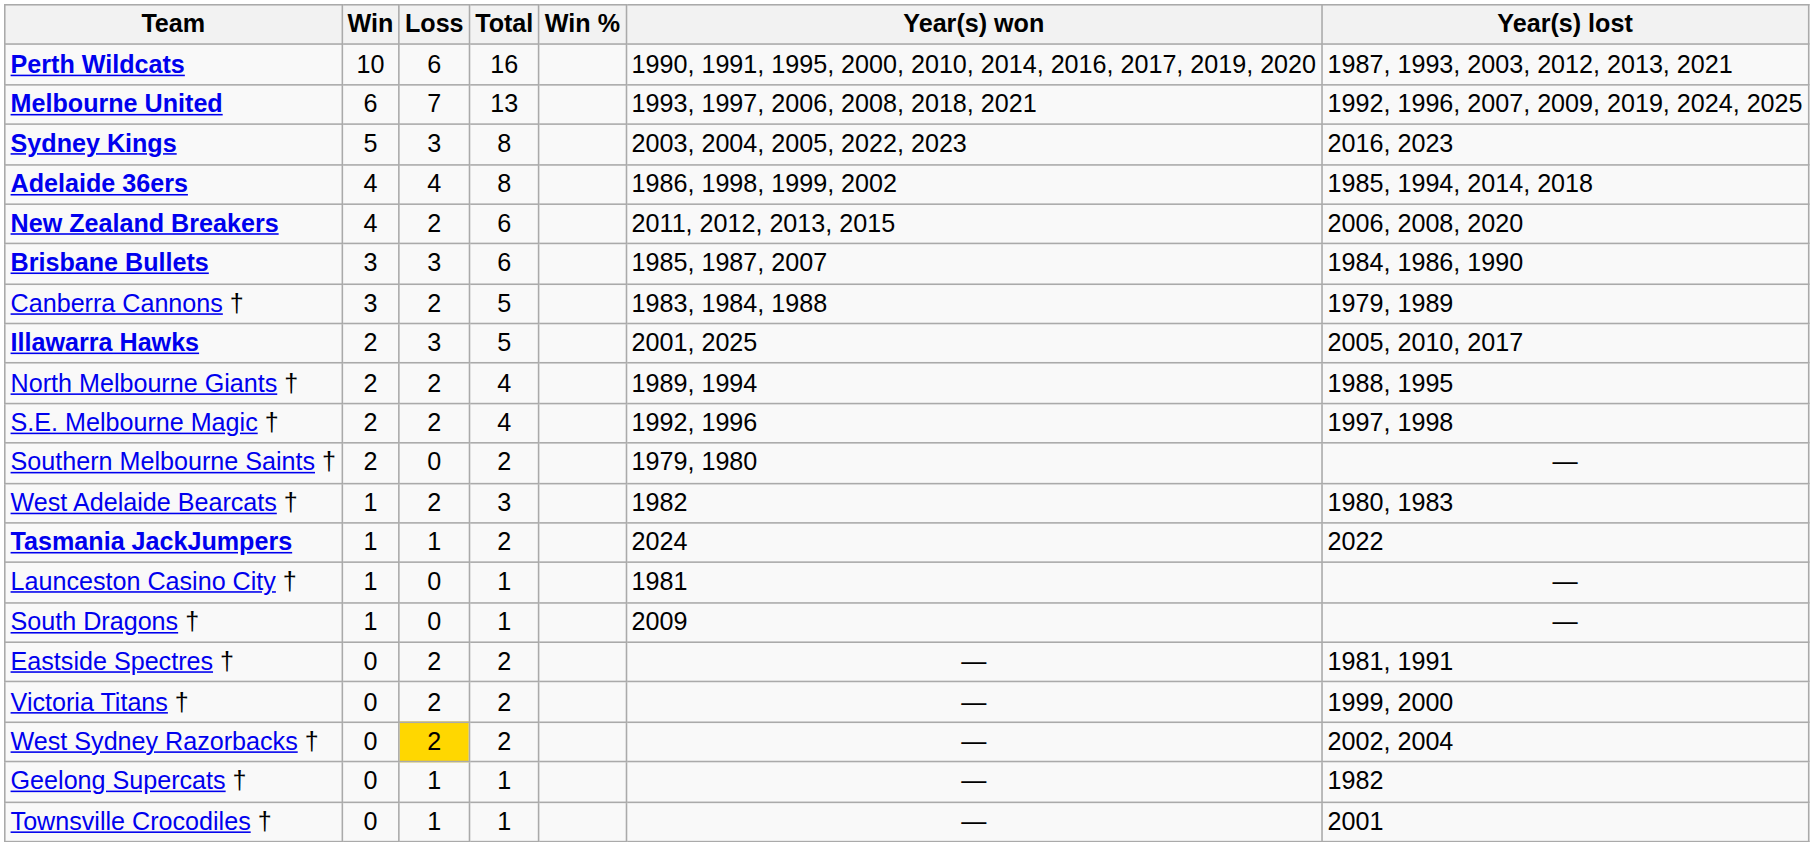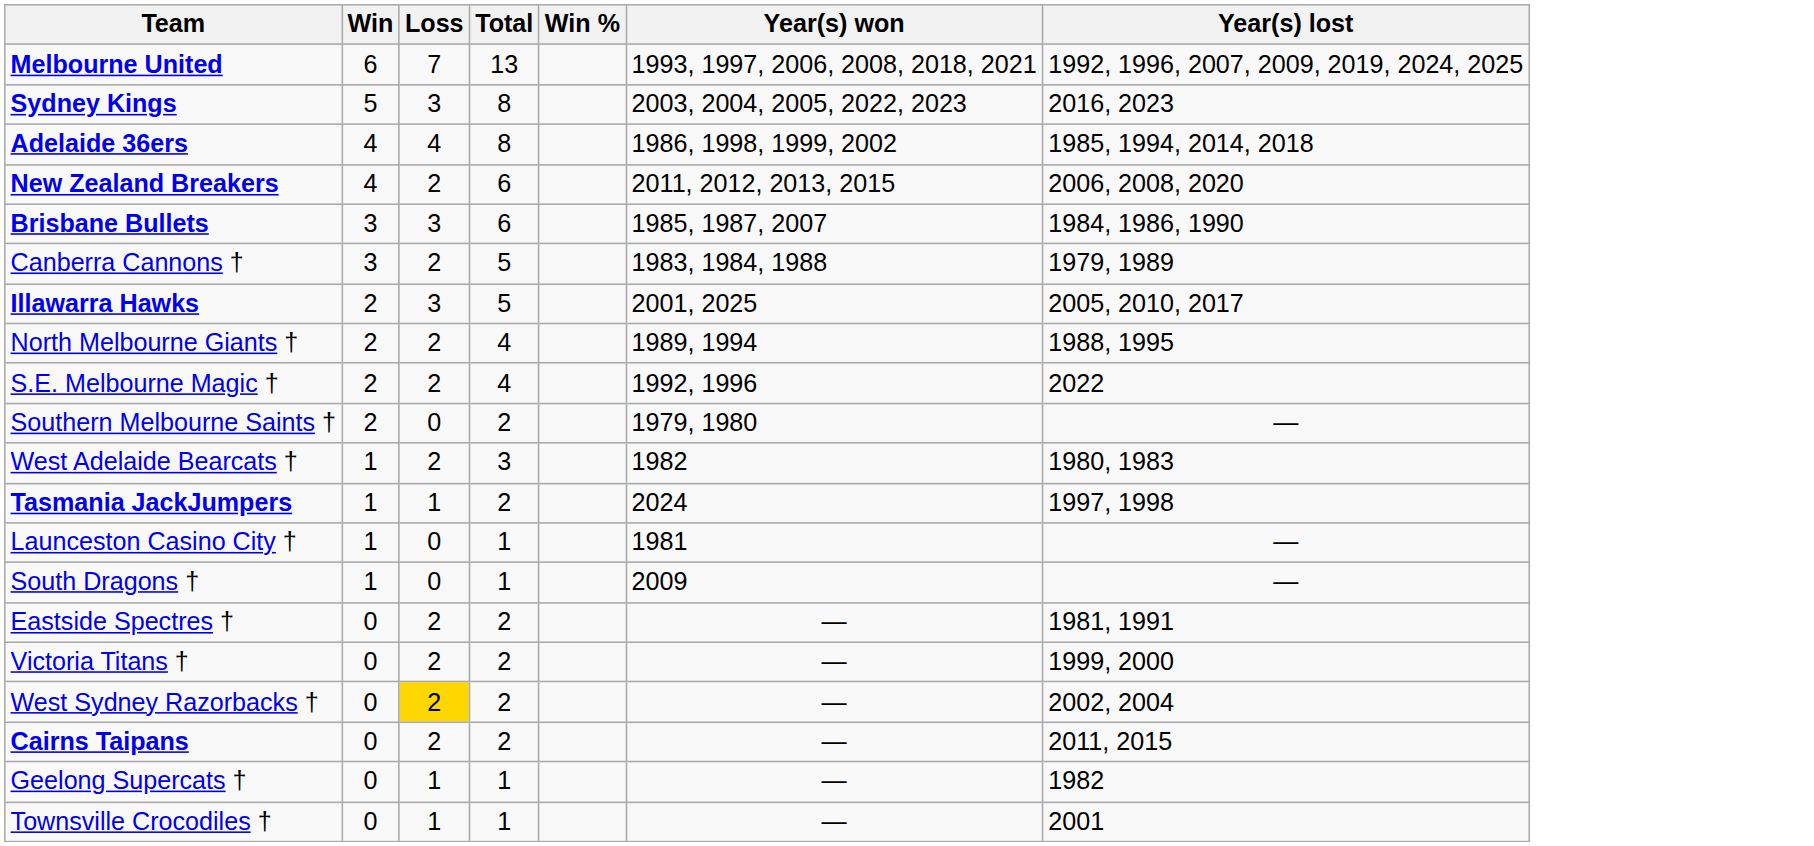 <table class="wikitable sortable" style="text-align:left;">
 <tr>
 <th>Team</th>
 <th>Win</th>
 <th>Loss</th>
 <th>Total</th>
 <th>Win %</th>
 <th>Year(s) won</th>
 <th>Year(s) lost</th>
-</tr>
-<tr>
-<td><strong><a href='#'>Perth Wildcats</a></strong></td>
-<td align="center">10</td>
-<td align="center">6</td>
-<td align="center">16</td>
-<td></td>
-<td>1990, 1991, 1995, 2000, 2010, 2014, 2016, 2017, 2019, 2020</td>
-<td>1987, 1993, 2003, 2012, 2013, 2021</td>
 </tr>
 <tr>
 <td><strong><a href='#'>Melbourne United</a></strong></td>
 <td align="center">6</td>
 <td align="center">7</td>
 <td align="center">13</td>
 <td></td>
 <td>1993, 1997, 2006, 2008, 2018, 2021</td>
 <td>1992, 1996, 2007, 2009, 2019, 2024, 2025</td>
 </tr>
 <tr>
 <td><strong><a href='#'>Sydney Kings</a></strong></td>
 <td align="center">5</td>
 <td align="center">3</td>
 <td align="center">8</td>
 <td></td>
 <td>2003, 2004, 2005, 2022, 2023</td>
 <td>2016, 2023</td>
 </tr>
 <tr>
 <td><strong><a href='#'>Adelaide 36ers</a></strong></td>
 <td align="center">4</td>
 <td align="center">4</td>
 <td align="center">8</td>
 <td></td>
 <td>1986, 1998, 1999, 2002</td>
 <td>1985, 1994, 2014, 2018</td>
 </tr>
 <tr>
 <td><strong><a href='#'>New Zealand Breakers</a></strong></td>
 <td align="center">4</td>
 <td align="center">2</td>
 <td align="center">6</td>
 <td></td>
 <td>2011, 2012, 2013, 2015</td>
 <td>2006, 2008, 2020</td>
 </tr>
 <tr>
 <td><strong><a href='#'>Brisbane Bullets</a></strong></td>
 <td align="center">3</td>
 <td align="center">3</td>
 <td align="center">6</td>
 <td></td>
 <td>1985, 1987, 2007</td>
 <td>1984, 1986, 1990</td>
 </tr>
 <tr>
 <td><a href='#'>Canberra Cannons</a> †</td>
 <td align="center">3</td>
 <td align="center">2</td>
 <td align="center">5</td>
 <td></td>
 <td>1983, 1984, 1988</td>
 <td>1979, 1989</td>
 </tr>
 <tr>
 <td><strong><a href='#'>Illawarra Hawks</a></strong></td>
 <td align="center">2</td>
 <td align="center">3</td>
 <td align="center">5</td>
 <td></td>
 <td>2001, 2025</td>
 <td>2005, 2010, 2017</td>
 </tr>
 <tr>
 <td><a href='#'>North Melbourne Giants</a> †</td>
 <td align="center">2</td>
 <td align="center">2</td>
 <td align="center">4</td>
 <td></td>
 <td>1989, 1994</td>
 <td>1988, 1995</td>
 </tr>
 <tr>
 <td><a href='#'>S.E. Melbourne Magic</a> †</td>
 <td align="center">2</td>
 <td align="center">2</td>
 <td align="center">4</td>
 <td></td>
 <td>1992, 1996</td>
-<td>1997, 1998</td>
+<td>2022</td>
 </tr>
 <tr>
 <td><a href='#'>Southern Melbourne Saints</a> †</td>
 <td align="center">2</td>
 <td align="center">0</td>
 <td align="center">2</td>
 <td></td>
 <td>1979, 1980</td>
 <td align="center">—</td>
 </tr>
 <tr>
 <td><a href='#'>West Adelaide Bearcats</a> †</td>
 <td align="center">1</td>
 <td align="center">2</td>
 <td align="center">3</td>
 <td></td>
 <td>1982</td>
 <td>1980, 1983</td>
 </tr>
 <tr>
 <td><strong><a href='#'>Tasmania JackJumpers</a></strong></td>
 <td align="center">1</td>
 <td align="center">1</td>
 <td align="center">2</td>
 <td></td>
 <td>2024</td>
-<td>2022</td>
+<td>1997, 1998</td>
 </tr>
 <tr>
 <td><a href='#'>Launceston Casino City</a> †</td>
 <td align="center">1</td>
 <td align="center">0</td>
 <td align="center">1</td>
 <td></td>
 <td>1981</td>
 <td align="center">—</td>
 </tr>
 <tr>
 <td><a href='#'>South Dragons</a> †</td>
 <td align="center">1</td>
 <td align="center">0</td>
 <td align="center">1</td>
 <td></td>
 <td>2009</td>
 <td align="center">—</td>
 </tr>
 <tr>
 <td><a href='#'>Eastside Spectres</a> †</td>
 <td align="center">0</td>
 <td align="center">2</td>
 <td align="center">2</td>
 <td></td>
 <td align="center">—</td>
 <td>1981, 1991</td>
 </tr>
 <tr>
 <td><a href='#'>Victoria Titans</a> †</td>
 <td align="center">0</td>
 <td align="center">2</td>
 <td align="center">2</td>
 <td></td>
 <td align="center">—</td>
 <td>1999, 2000</td>
 </tr>
 <tr>
 <td><a href='#'>West Sydney Razorbacks</a> †</td>
 <td align="center">0</td>
 <td align="center" style="background: gold;">2</td>
 <td align="center">2</td>
 <td></td>
 <td align="center">—</td>
 <td>2002, 2004</td>
 </tr>
 <tr>
+<td><strong><a href='#'>Cairns Taipans</a></strong></td>
+<td align="center">0</td>
+<td align="center">2</td>
+<td align="center">2</td>
+<td></td>
+<td align="center">—</td>
+<td>2011, 2015</td>
+</tr>
+<tr>
 <td><a href='#'>Geelong Supercats</a> †</td>
 <td align="center">0</td>
 <td align="center">1</td>
 <td align="center">1</td>
 <td></td>
 <td align="center">—</td>
 <td>1982</td>
 </tr>
 <tr>
 <td><a href='#'>Townsville Crocodiles</a> †</td>
 <td align="center">0</td>
 <td align="center">1</td>
 <td align="center">1</td>
 <td></td>
 <td align="center">—</td>
 <td>2001</td>
 </tr>
 </table>
